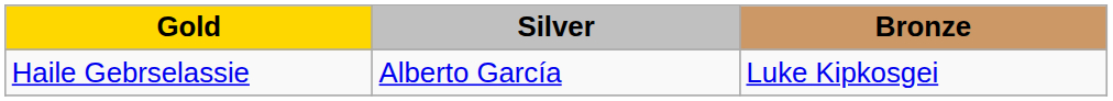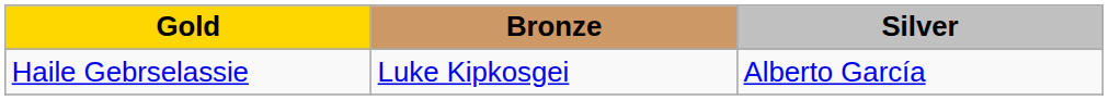 <table class="wikitable" style="text-align:left">
 <tr align="center">
 <td width=200 bgcolor=gold><strong>Gold</strong></td>
+<td width=200 bgcolor=CC9966><strong>Bronze</strong></td>
 <td width=200 bgcolor=silver><strong>Silver</strong></td>
-<td width=200 bgcolor=CC9966><strong>Bronze</strong></td>
 </tr>
 <tr>
 <td><a href='#'>Haile Gebrselassie</a><br><em></em></td>
+<td><a href='#'>Luke Kipkosgei</a><br><em></em></td>
 <td><a href='#'>Alberto García</a><br><em></em></td>
-<td><a href='#'>Luke Kipkosgei</a><br><em></em></td>
 </tr>
 </table>
